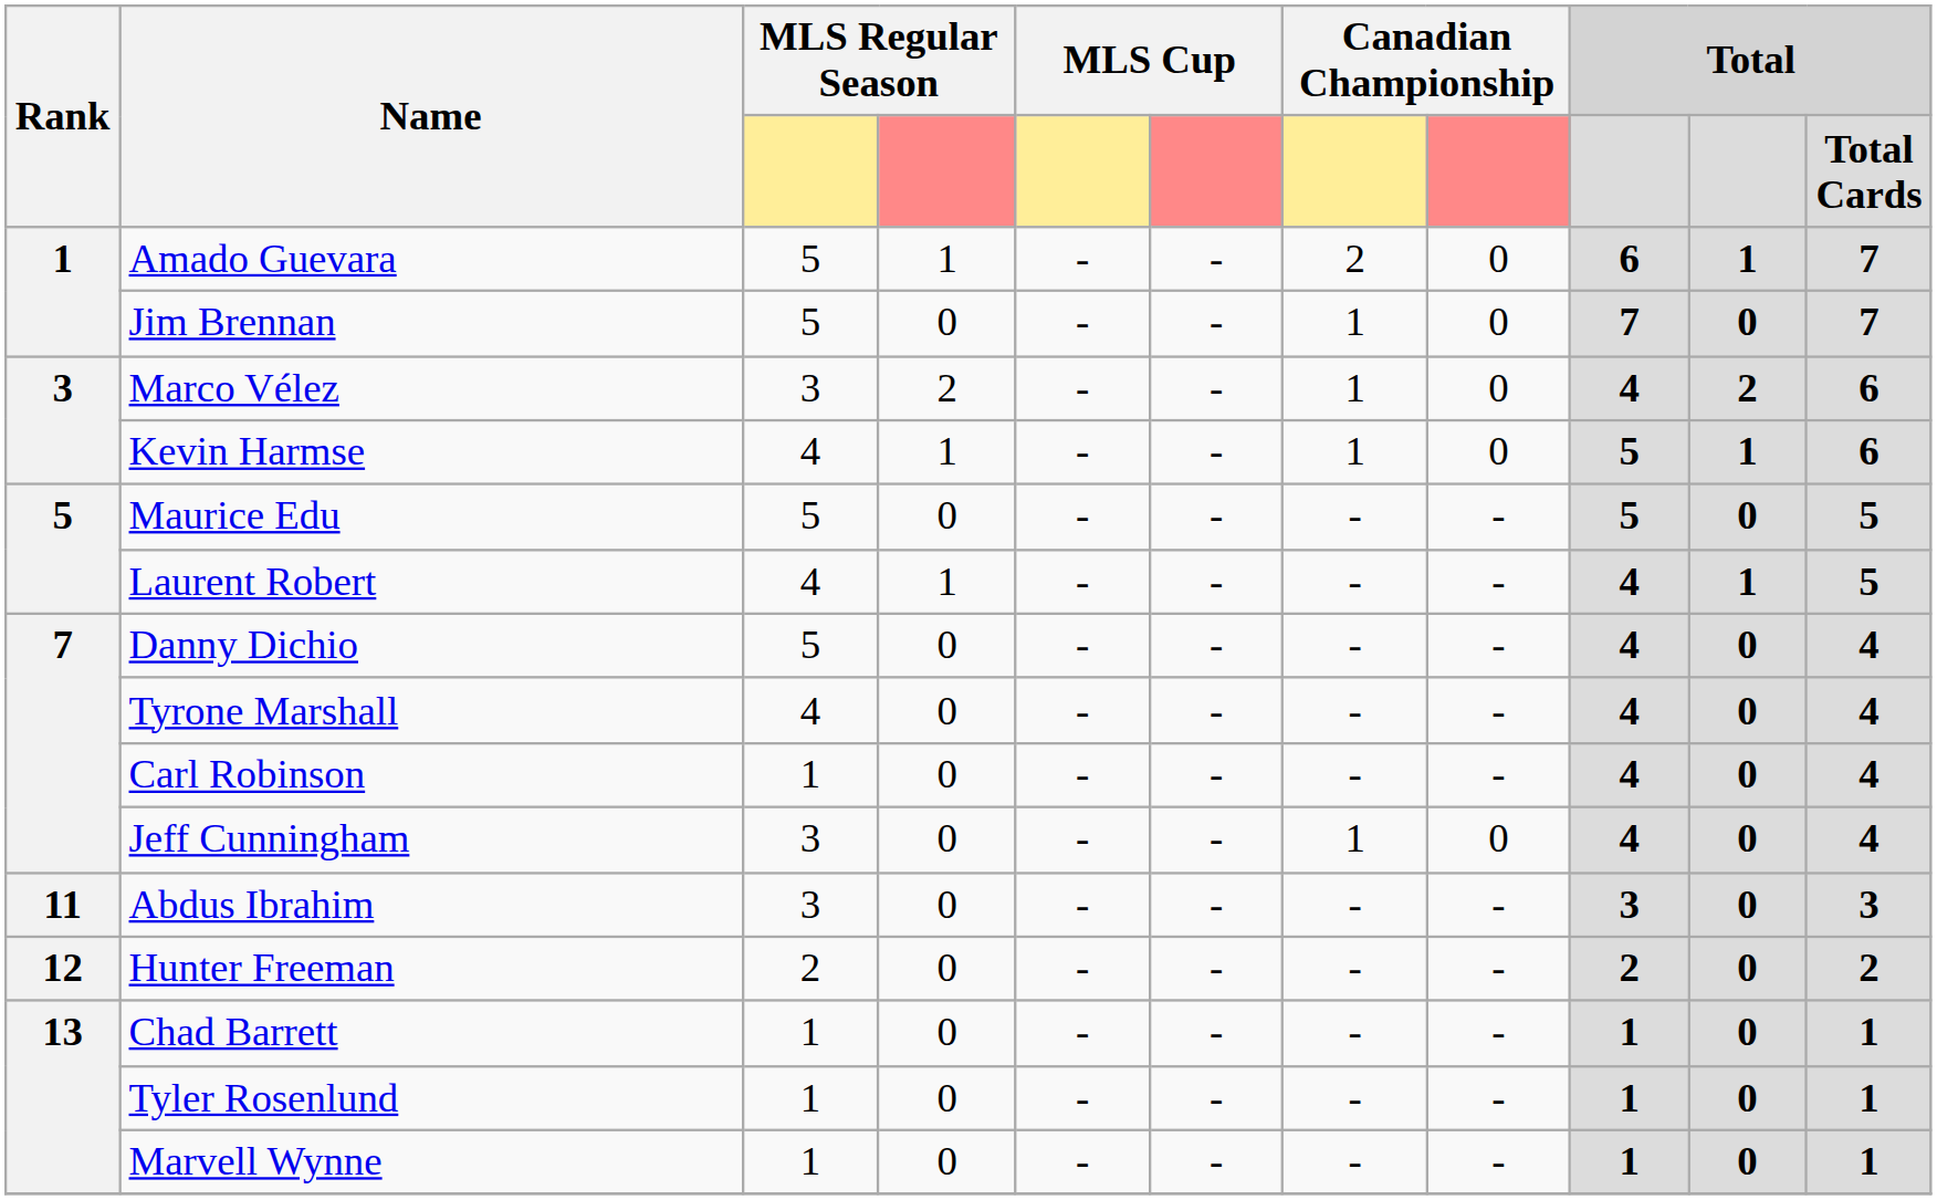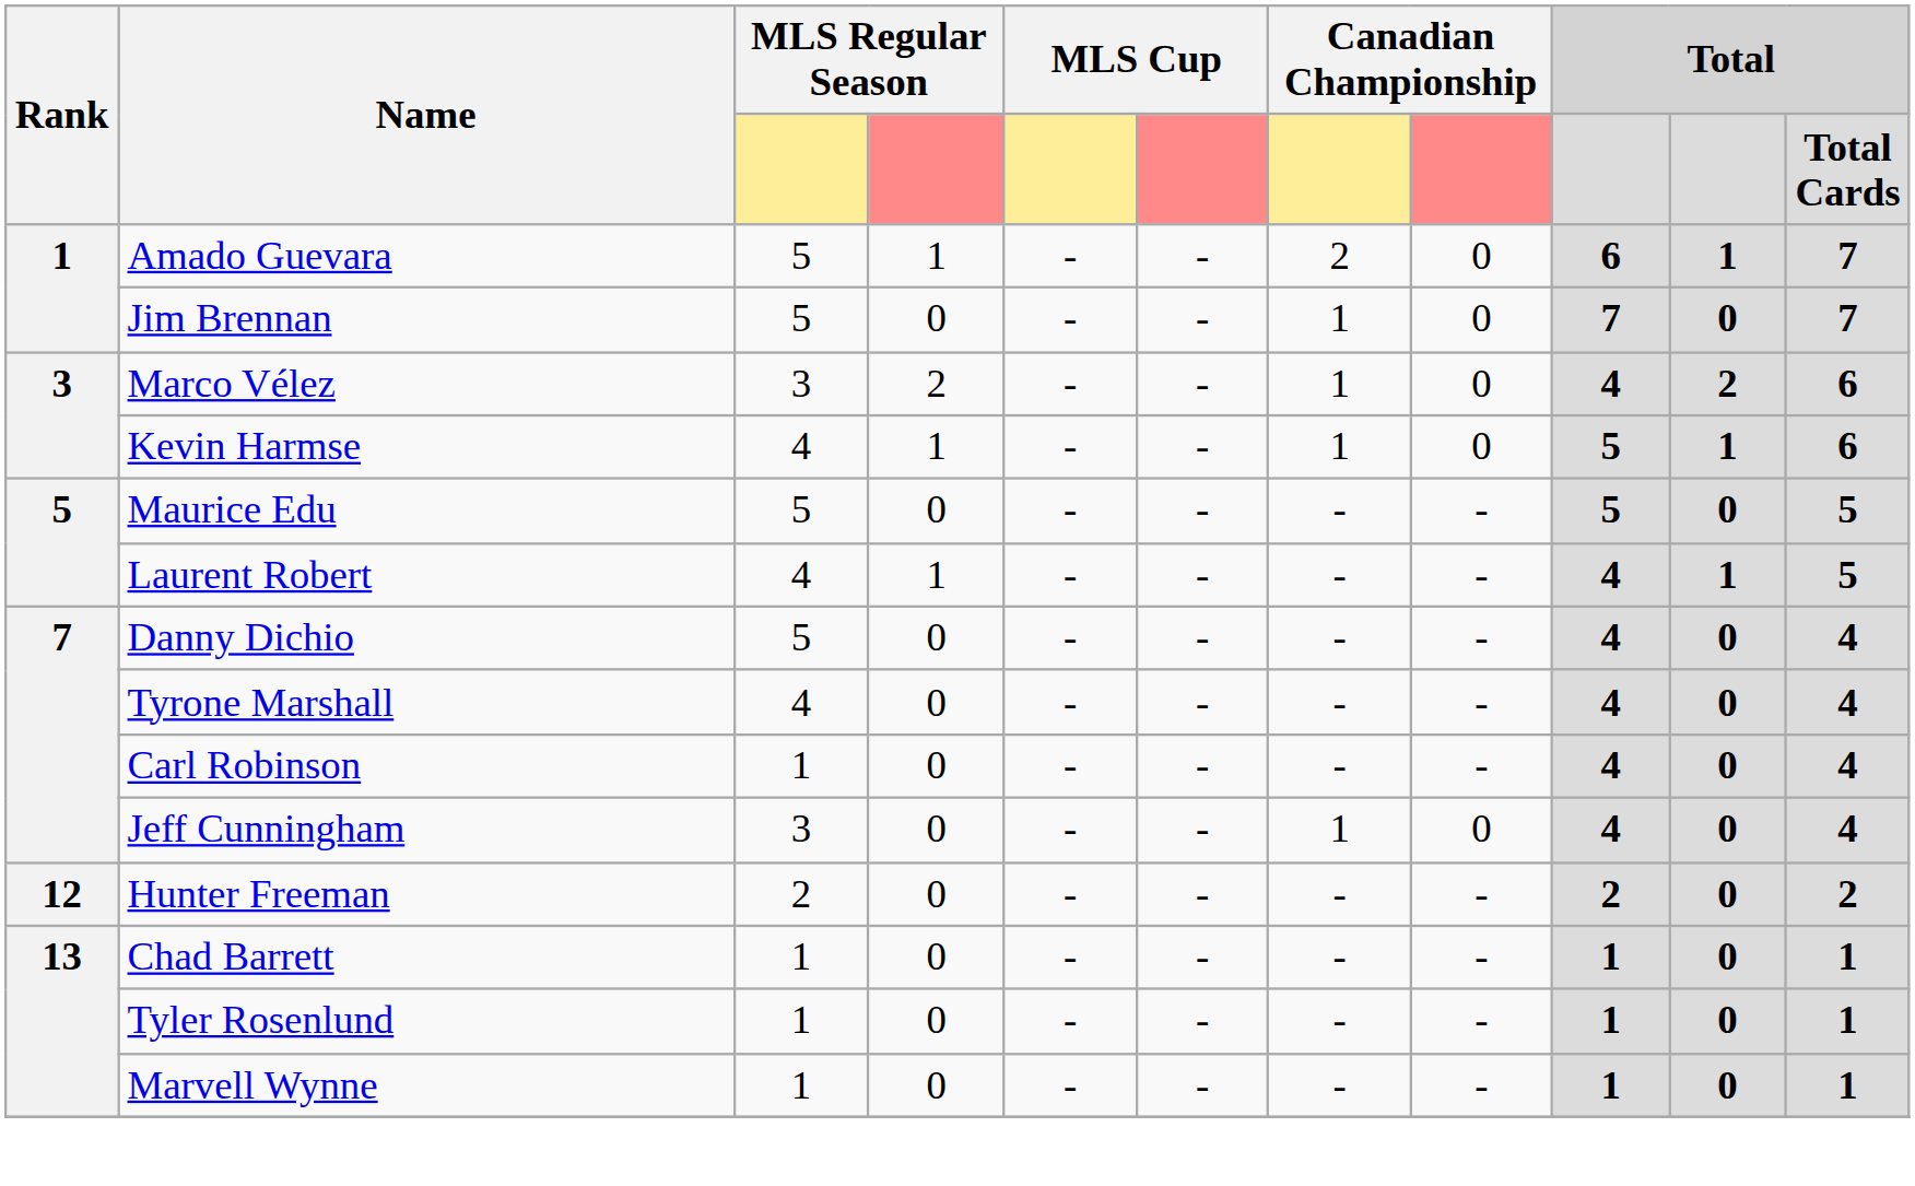 <table class="wikitable" style="text-align: center ;" width=60%>
 <tr>
 <th rowspan="2" width=3%>Rank</th>
 <th rowspan="2" width=35%>Name</th>
 <th colspan="2" width=15%>MLS Regular Season</th>
 <th colspan="2" width=15%>MLS Cup</th>
 <th colspan="2" width=15%>Canadian Championship</th>
 <th colspan="3" style="background: #D3D3D3" width=20%>Total</th>
 </tr>
 <tr>
 <th width="55px" style="background: #FFEE99"></th>
 <th width="55px" style="background: #FF8888"></th>
 <th width="55px" style="background: #FFEE99"></th>
 <th width="55px" style="background: #FF8888"></th>
 <th width="55px" style="background: #FFEE99"></th>
 <th width="55px" style="background: #FF8888"></th>
 <th width="55px" style="background: #DCDCDC"></th>
 <th width="55px" style="background: #DCDCDC"></th>
 <th width="55px" style="background: #DCDCDC">Total Cards</th>
 </tr>
 <tr>
 <th rowspan="2" valign="top">1</th>
 <td style="text-align:left;"> <a href='#'>Amado Guevara</a></td>
 <td>5</td>
 <td>1</td>
 <td>- </td>
 <td>- </td>
 <td>2 </td>
 <td>0 </td>
 <th style="background: #DCDCDC"><strong>6</strong> </th>
 <th style="background: #DCDCDC"><strong>1</strong> </th>
 <th style="background: #DCDCDC"><strong>7</strong> </th>
 </tr>
 <tr>
 <td style="text-align:left;"> <a href='#'>Jim Brennan</a></td>
 <td>5</td>
 <td>0</td>
 <td>- </td>
 <td>- </td>
 <td>1 </td>
 <td>0 </td>
 <th style="background: #DCDCDC"><strong>7</strong> </th>
 <th style="background: #DCDCDC"><strong>0</strong> </th>
 <th style="background: #DCDCDC"><strong>7</strong> </th>
 </tr>
 <tr>
 <th rowspan="2" valign="top">3</th>
 <td style="text-align:left;"> <a href='#'>Marco Vélez</a></td>
 <td>3 </td>
 <td>2 </td>
 <td>- </td>
 <td>- </td>
 <td>1 </td>
 <td>0 </td>
 <th style="background: #DCDCDC"><strong>4</strong> </th>
 <th style="background: #DCDCDC"><strong>2</strong> </th>
 <th style="background: #DCDCDC"><strong>6</strong> </th>
 </tr>
 <tr>
 <td style="text-align:left;"> <a href='#'>Kevin Harmse</a></td>
 <td>4</td>
 <td>1</td>
 <td>- </td>
 <td>- </td>
 <td>1 </td>
 <td>0 </td>
 <th style="background: #DCDCDC"><strong>5</strong> </th>
 <th style="background: #DCDCDC"><strong>1</strong> </th>
 <th style="background: #DCDCDC"><strong>6</strong> </th>
 </tr>
 <tr>
 <th rowspan="2" valign="top">5</th>
 <td style="text-align:left;"> <a href='#'>Maurice Edu</a></td>
 <td>5</td>
 <td>0</td>
 <td>- </td>
 <td>- </td>
 <td>- </td>
 <td>- </td>
 <th style="background: #DCDCDC"><strong>5</strong> </th>
 <th style="background: #DCDCDC"><strong>0</strong> </th>
 <th style="background: #DCDCDC"><strong>5</strong> </th>
 </tr>
 <tr>
 <td style="text-align:left;"> <a href='#'>Laurent Robert</a></td>
 <td>4</td>
 <td>1</td>
 <td>- </td>
 <td>- </td>
 <td>- </td>
 <td>- </td>
 <th style="background: #DCDCDC"><strong>4</strong> </th>
 <th style="background: #DCDCDC"><strong>1</strong> </th>
 <th style="background: #DCDCDC"><strong>5</strong> </th>
 </tr>
 <tr>
 <th rowspan="4" valign="top">7</th>
 <td style="text-align:left;"> <a href='#'>Danny Dichio</a></td>
 <td>5</td>
 <td>0</td>
 <td>- </td>
 <td>- </td>
 <td>- </td>
 <td>- </td>
 <th style="background: #DCDCDC"><strong>4</strong> </th>
 <th style="background: #DCDCDC"><strong>0</strong> </th>
 <th style="background: #DCDCDC"><strong>4</strong> </th>
 </tr>
 <tr>
 <td style="text-align:left;"> <a href='#'>Tyrone Marshall</a></td>
 <td>4</td>
 <td>0</td>
 <td>- </td>
 <td>- </td>
 <td>- </td>
 <td>- </td>
 <th style="background: #DCDCDC"><strong>4</strong> </th>
 <th style="background: #DCDCDC"><strong>0</strong> </th>
 <th style="background: #DCDCDC"><strong>4</strong> </th>
 </tr>
 <tr>
 <td style="text-align:left;"> <a href='#'>Carl Robinson</a></td>
 <td>1</td>
 <td>0</td>
 <td>- </td>
 <td>- </td>
 <td>- </td>
 <td>- </td>
 <th style="background: #DCDCDC"><strong>4</strong> </th>
 <th style="background: #DCDCDC"><strong>0</strong> </th>
 <th style="background: #DCDCDC"><strong>4</strong> </th>
 </tr>
 <tr>
 <td style="text-align:left;"> <a href='#'>Jeff Cunningham</a></td>
 <td>3</td>
 <td>0</td>
 <td>- </td>
 <td>- </td>
 <td>1 </td>
 <td>0 </td>
 <th style="background: #DCDCDC"><strong>4</strong> </th>
 <th style="background: #DCDCDC"><strong>0</strong> </th>
 <th style="background: #DCDCDC"><strong>4</strong> </th>
 </tr>
 <tr>
-<th>11</th>
-<td style="text-align:left;"> <a href='#'>Abdus Ibrahim</a></td>
-<td>3</td>
-<td>0</td>
-<td>- </td>
-<td>- </td>
-<td>- </td>
-<td>- </td>
-<th style="background: #DCDCDC"><strong>3</strong> </th>
-<th style="background: #DCDCDC"><strong>0</strong> </th>
-<th style="background: #DCDCDC"><strong>3</strong> </th>
-</tr>
-<tr>
 <th>12</th>
 <td style="text-align:left;"> <a href='#'>Hunter Freeman</a></td>
 <td>2</td>
 <td>0</td>
 <td>- </td>
 <td>- </td>
 <td>- </td>
 <td>- </td>
 <th style="background: #DCDCDC"><strong>2</strong> </th>
 <th style="background: #DCDCDC"><strong>0</strong> </th>
 <th style="background: #DCDCDC"><strong>2</strong> </th>
 </tr>
 <tr>
 <th rowspan="3" valign="top">13</th>
 <td style="text-align:left;"> <a href='#'>Chad Barrett</a></td>
 <td>1</td>
 <td>0</td>
 <td>- </td>
 <td>- </td>
 <td>- </td>
 <td>- </td>
 <th style="background: #DCDCDC"><strong>1</strong> </th>
 <th style="background: #DCDCDC"><strong>0</strong> </th>
 <th style="background: #DCDCDC"><strong>1</strong> </th>
 </tr>
 <tr>
 <td style="text-align:left;"> <a href='#'>Tyler Rosenlund</a></td>
 <td>1</td>
 <td>0</td>
 <td>- </td>
 <td>- </td>
 <td>- </td>
 <td>- </td>
 <th style="background: #DCDCDC"><strong>1</strong> </th>
 <th style="background: #DCDCDC"><strong>0</strong> </th>
 <th style="background: #DCDCDC"><strong>1</strong> </th>
 </tr>
 <tr>
 <td style="text-align:left;"> <a href='#'>Marvell Wynne</a></td>
 <td>1</td>
 <td>0</td>
 <td>- </td>
 <td>- </td>
 <td>- </td>
 <td>- </td>
 <th style="background: #DCDCDC"><strong>1</strong> </th>
 <th style="background: #DCDCDC"><strong>0</strong> </th>
 <th style="background: #DCDCDC"><strong>1</strong> </th>
 </tr>
 <tr>
 </tr>
 </table>
